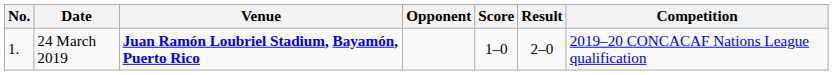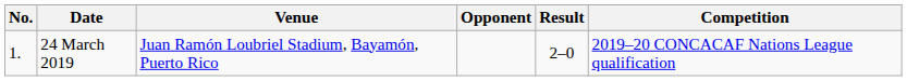 <table class="wikitable">
 <tr>
 <th>No.</th>
 <th>Date</th>
 <th>Venue</th>
 <th>Opponent</th>
-<th>Score</th>
 <th>Result</th>
 <th>Competition</th>
 </tr>
 <tr>
 <td>1.</td>
 <td>24 March 2019</td>
-<td><strong><a href='#'>Juan Ramón Loubriel Stadium</a>, <a href='#'>Bayamón</a>, <a href='#'>Puerto Rico</a></strong></td>
+<td><a href='#'>Juan Ramón Loubriel Stadium</a>, <a href='#'>Bayamón</a>, <a href='#'>Puerto Rico</a></td>
 <td></td>
-<td align=center>1–0</td>
 <td align=center>2–0</td>
 <td><a href='#'>2019–20 CONCACAF Nations League qualification</a></td>
 </tr>
 </table>
